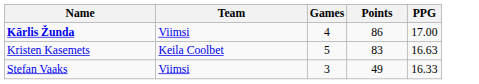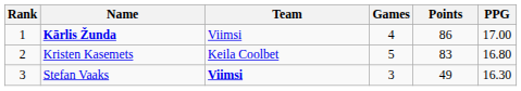 <table class="wikitable" style="text-align: center;">
 <tr>
+<th>Rank</th>
 <th width=200>Name</th>
 <th width=200>Team</th>
 <th>Games</th>
 <th width=75>Points</th>
 <th width=40>PPG</th>
 </tr>
 <tr>
+<td>1</td>
 <td align="left"> <strong><a href='#'>Kārlis Žunda</a></strong></td>
 <td align="left"><a href='#'>Viimsi</a></td>
 <td>4</td>
 <td>86</td>
 <td>17.00</td>
 </tr>
 <tr>
+<td>2</td>
 <td align="left"> <a href='#'>Kristen Kasemets</a></td>
 <td align="left"><a href='#'>Keila Coolbet</a></td>
 <td>5</td>
 <td>83</td>
-<td>16.63</td>
+<td>16.80</td>
 </tr>
 <tr>
+<td>3</td>
 <td align="left"> <a href='#'>Stefan Vaaks</a></td>
-<td align="left"><a href='#'>Viimsi</a></td>
+<td align="left"><strong><a href='#'>Viimsi</a></strong></td>
 <td>3</td>
 <td>49</td>
-<td>16.33</td>
+<td>16.30</td>
 </tr>
 </table>
